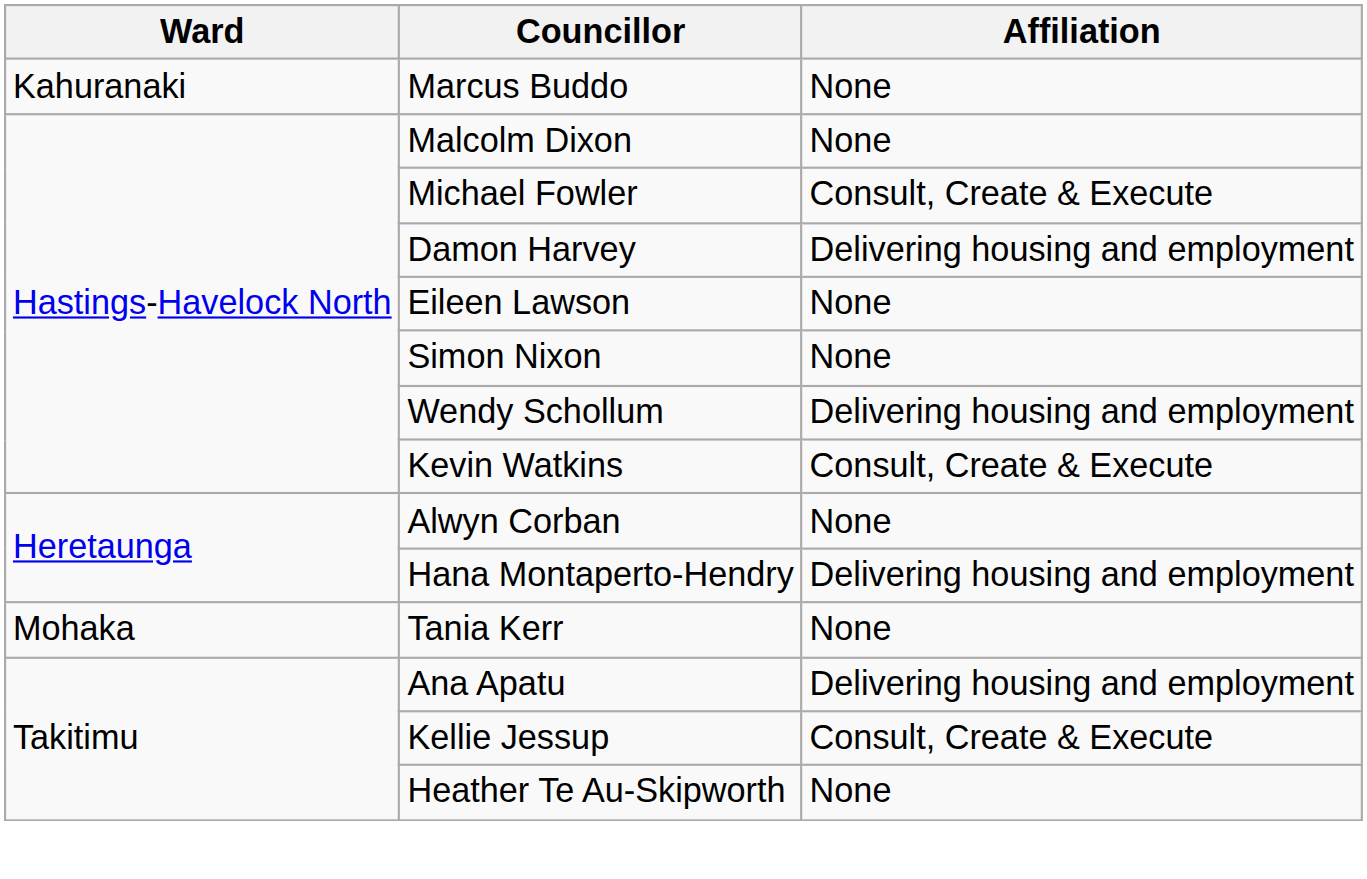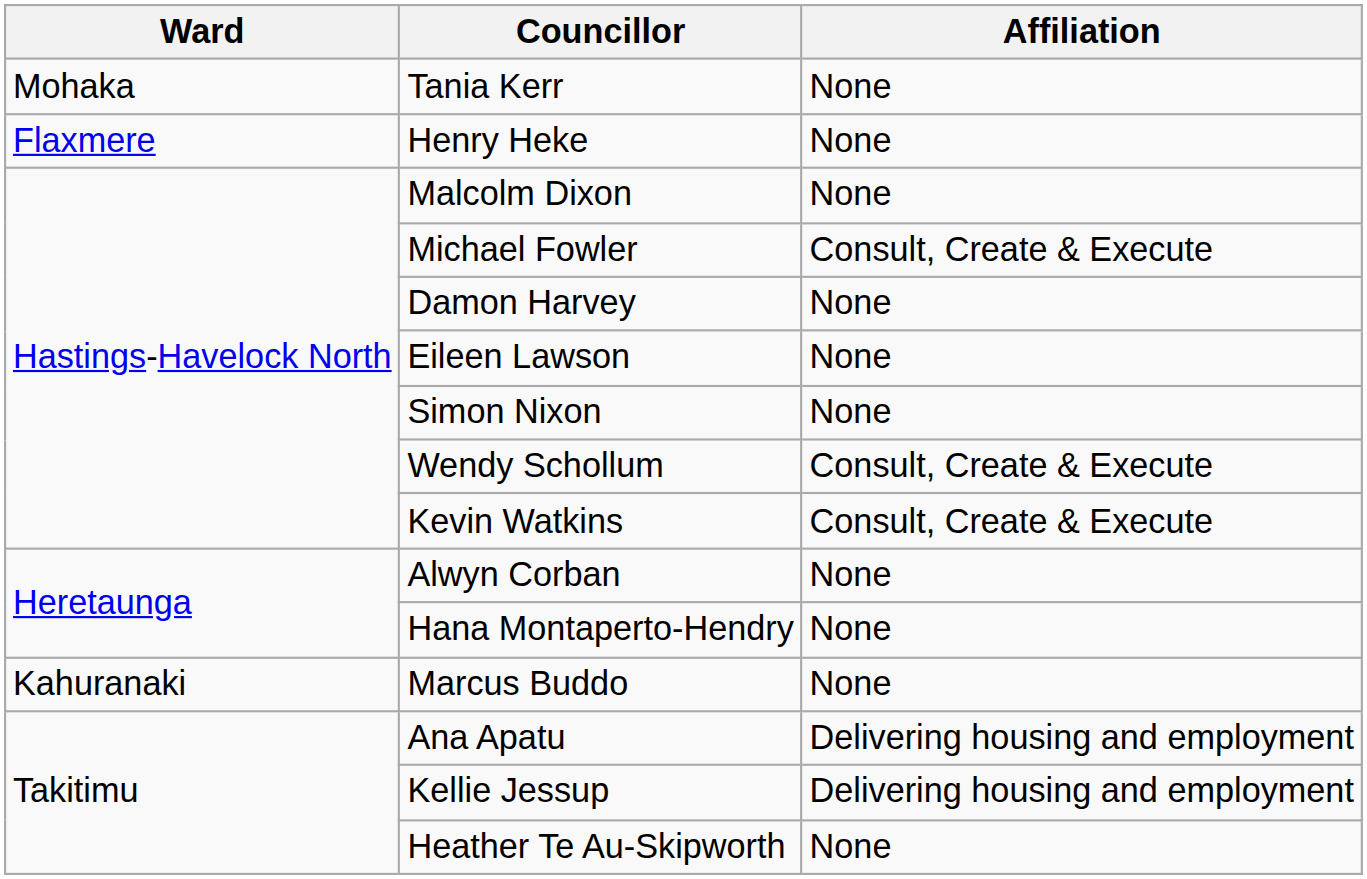 <table class="wikitable">
 <tr>
 <th>Ward</th>
 <th>Councillor</th>
 <th>Affiliation</th>
 </tr>
 <tr>
-<td>Kahuranaki</td>
-<td>Marcus Buddo</td>
+<td>Mohaka</td>
+<td>Tania Kerr</td>
+<td>None</td>
+</tr>
+<tr>
+<td><a href='#'>Flaxmere</a></td>
+<td>Henry Heke</td>
 <td>None</td>
 </tr>
 <tr>
 <td rowspan="7"><a href='#'>Hastings</a>-<a href='#'>Havelock North</a></td>
 <td>Malcolm Dixon</td>
 <td>None</td>
 </tr>
 <tr>
 <td>Michael Fowler</td>
 <td>Consult, Create & Execute</td>
 </tr>
 <tr>
 <td>Damon Harvey</td>
-<td>Delivering housing and employment</td>
+<td>None</td>
 </tr>
 <tr>
 <td>Eileen Lawson</td>
 <td>None</td>
 </tr>
 <tr>
 <td>Simon Nixon</td>
 <td>None</td>
 </tr>
 <tr>
 <td>Wendy Schollum</td>
-<td>Delivering housing and employment</td>
+<td>Consult, Create & Execute</td>
 </tr>
 <tr>
 <td>Kevin Watkins</td>
 <td>Consult, Create & Execute</td>
 </tr>
 <tr>
 <td rowspan="2"><a href='#'>Heretaunga</a></td>
 <td>Alwyn Corban</td>
 <td>None</td>
 </tr>
 <tr>
 <td>Hana Montaperto-Hendry</td>
-<td>Delivering housing and employment</td>
+<td>None</td>
 </tr>
 <tr>
-<td>Mohaka</td>
-<td>Tania Kerr</td>
+<td>Kahuranaki</td>
+<td>Marcus Buddo</td>
 <td>None</td>
 </tr>
 <tr>
 <td rowspan="3">Takitimu</td>
 <td>Ana Apatu</td>
 <td>Delivering housing and employment</td>
 </tr>
 <tr>
 <td>Kellie Jessup</td>
-<td>Consult, Create & Execute</td>
+<td>Delivering housing and employment</td>
 </tr>
 <tr>
 <td>Heather Te Au-Skipworth</td>
 <td>None</td>
 </tr>
 </table>
